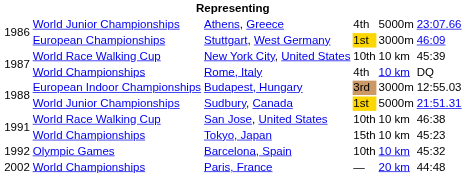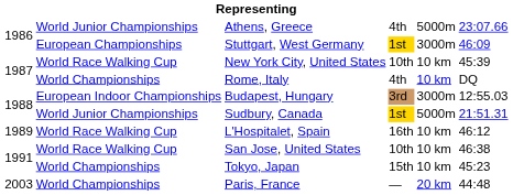 <table>
 <tr>
 <th colspan="6">Representing </th>
 </tr>
 <tr>
 <td rowspan=2>1986</td>
 <td><a href='#'>World Junior Championships</a></td>
 <td><a href='#'>Athens</a>, <a href='#'>Greece</a></td>
 <td>4th</td>
 <td>5000m</td>
 <td><a href='#'>23:07.66</a></td>
 </tr>
 <tr>
 <td><a href='#'>European Championships</a></td>
 <td><a href='#'>Stuttgart</a>, <a href='#'>West Germany</a></td>
 <td bgcolor="gold">1st</td>
 <td>3000m</td>
 <td><a href='#'>46:09</a></td>
 </tr>
 <tr>
 <td rowspan=2>1987</td>
 <td><a href='#'>World Race Walking Cup</a></td>
 <td><a href='#'>New York City</a>, <a href='#'>United States</a></td>
 <td>10th</td>
 <td>10 km</td>
 <td>45:39</td>
 </tr>
 <tr>
 <td><a href='#'>World Championships</a></td>
 <td><a href='#'>Rome, Italy</a></td>
 <td>4th</td>
 <td><a href='#'>10 km</a></td>
 <td>DQ</td>
 </tr>
 <tr>
 <td rowspan=2>1988</td>
 <td><a href='#'>European Indoor Championships</a></td>
 <td><a href='#'>Budapest, Hungary</a></td>
 <td bgcolor="cc9966">3rd</td>
 <td>3000m</td>
 <td>12:55.03</td>
 </tr>
 <tr>
 <td><a href='#'>World Junior Championships</a></td>
 <td><a href='#'>Sudbury</a>, <a href='#'>Canada</a></td>
 <td bgcolor="gold">1st</td>
 <td>5000m</td>
 <td><a href='#'>21:51.31</a></td>
 </tr>
 <tr>
+<td>1989</td>
+<td><a href='#'>World Race Walking Cup</a></td>
+<td><a href='#'>L'Hospitalet</a>, <a href='#'>Spain</a></td>
+<td>16th</td>
+<td>10 km</td>
+<td>46:12</td>
+</tr>
+<tr>
 <td rowspan=2>1991</td>
 <td><a href='#'>World Race Walking Cup</a></td>
 <td><a href='#'>San Jose</a>, <a href='#'>United States</a></td>
 <td>10th</td>
 <td>10 km</td>
 <td>46:38</td>
 </tr>
 <tr>
 <td><a href='#'>World Championships</a></td>
 <td><a href='#'>Tokyo, Japan</a></td>
 <td>15th</td>
 <td>10 km</td>
 <td>45:23</td>
 </tr>
 <tr>
-<td>1992</td>
-<td><a href='#'>Olympic Games</a></td>
-<td><a href='#'>Barcelona, Spain</a></td>
-<td>10th</td>
-<td><a href='#'>10 km</a></td>
-<td>45:32</td>
-</tr>
-<tr>
-<td>2002</td>
+<td>2003</td>
 <td><a href='#'>World Championships</a></td>
 <td><a href='#'>Paris, France</a></td>
 <td>—</td>
 <td><a href='#'>20 km</a></td>
 <td>44:48</td>
 </tr>
 </table>
